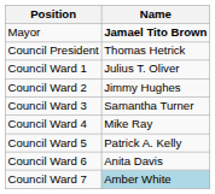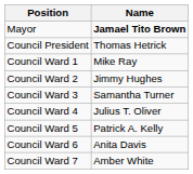 <table class="wikitable">
 <tr>
 <th>Position</th>
 <th>Name</th>
 </tr>
 <tr>
 <td>Mayor</td>
 <td><strong>Jamael Tito Brown</strong></td>
 </tr>
 <tr>
 <td>Council President</td>
 <td>Thomas Hetrick</td>
 </tr>
 <tr>
 <td>Council Ward 1</td>
-<td>Julius T. Oliver</td>
+<td>Mike Ray</td>
 </tr>
 <tr>
 <td>Council Ward 2</td>
 <td>Jimmy Hughes</td>
 </tr>
 <tr>
 <td>Council Ward 3</td>
 <td>Samantha Turner</td>
 </tr>
 <tr>
 <td>Council Ward 4</td>
-<td>Mike Ray</td>
+<td>Julius T. Oliver</td>
 </tr>
 <tr>
 <td>Council Ward 5</td>
 <td>Patrick A. Kelly</td>
 </tr>
 <tr>
 <td>Council Ward 6</td>
 <td>Anita Davis</td>
 </tr>
 <tr>
 <td>Council Ward 7</td>
-<td style="background: lightblue;">Amber White</td>
+<td>Amber White</td>
 </tr>
 </table>
